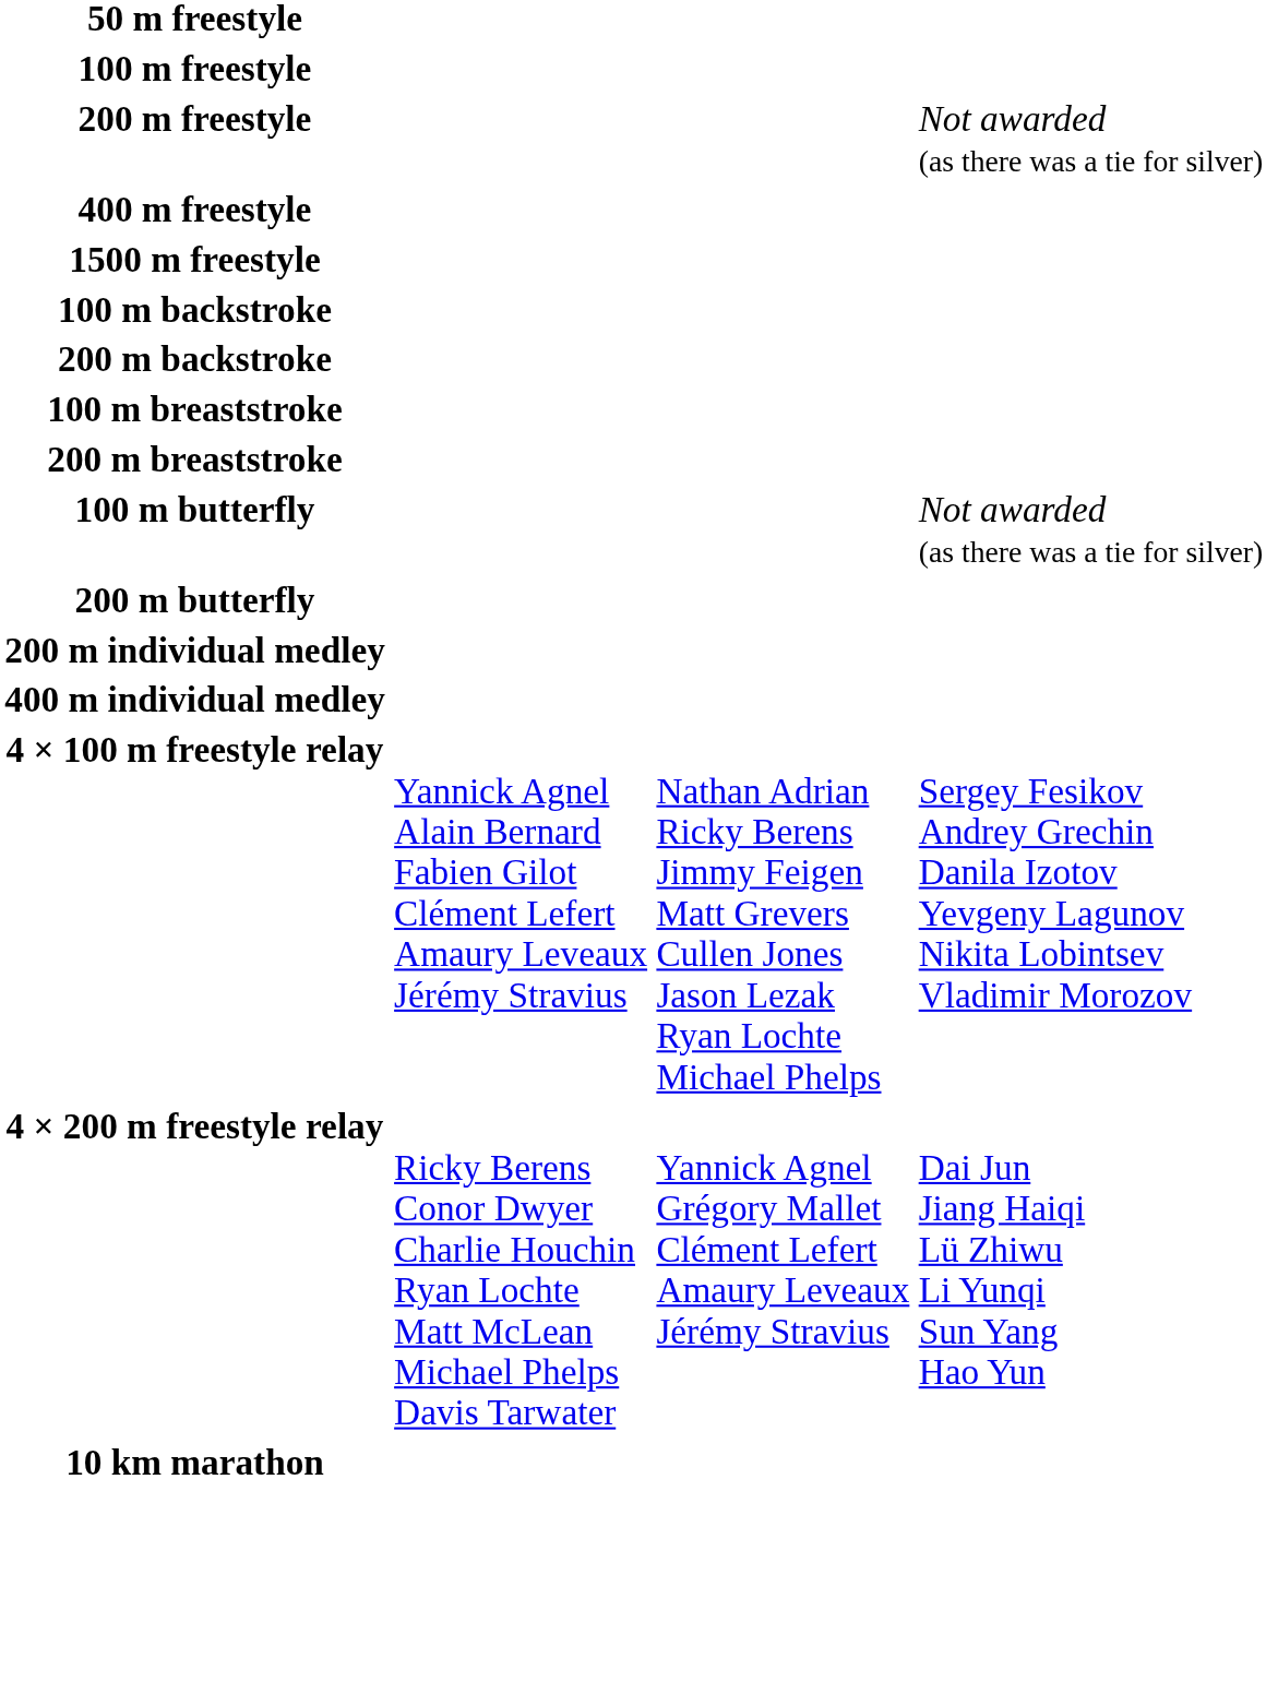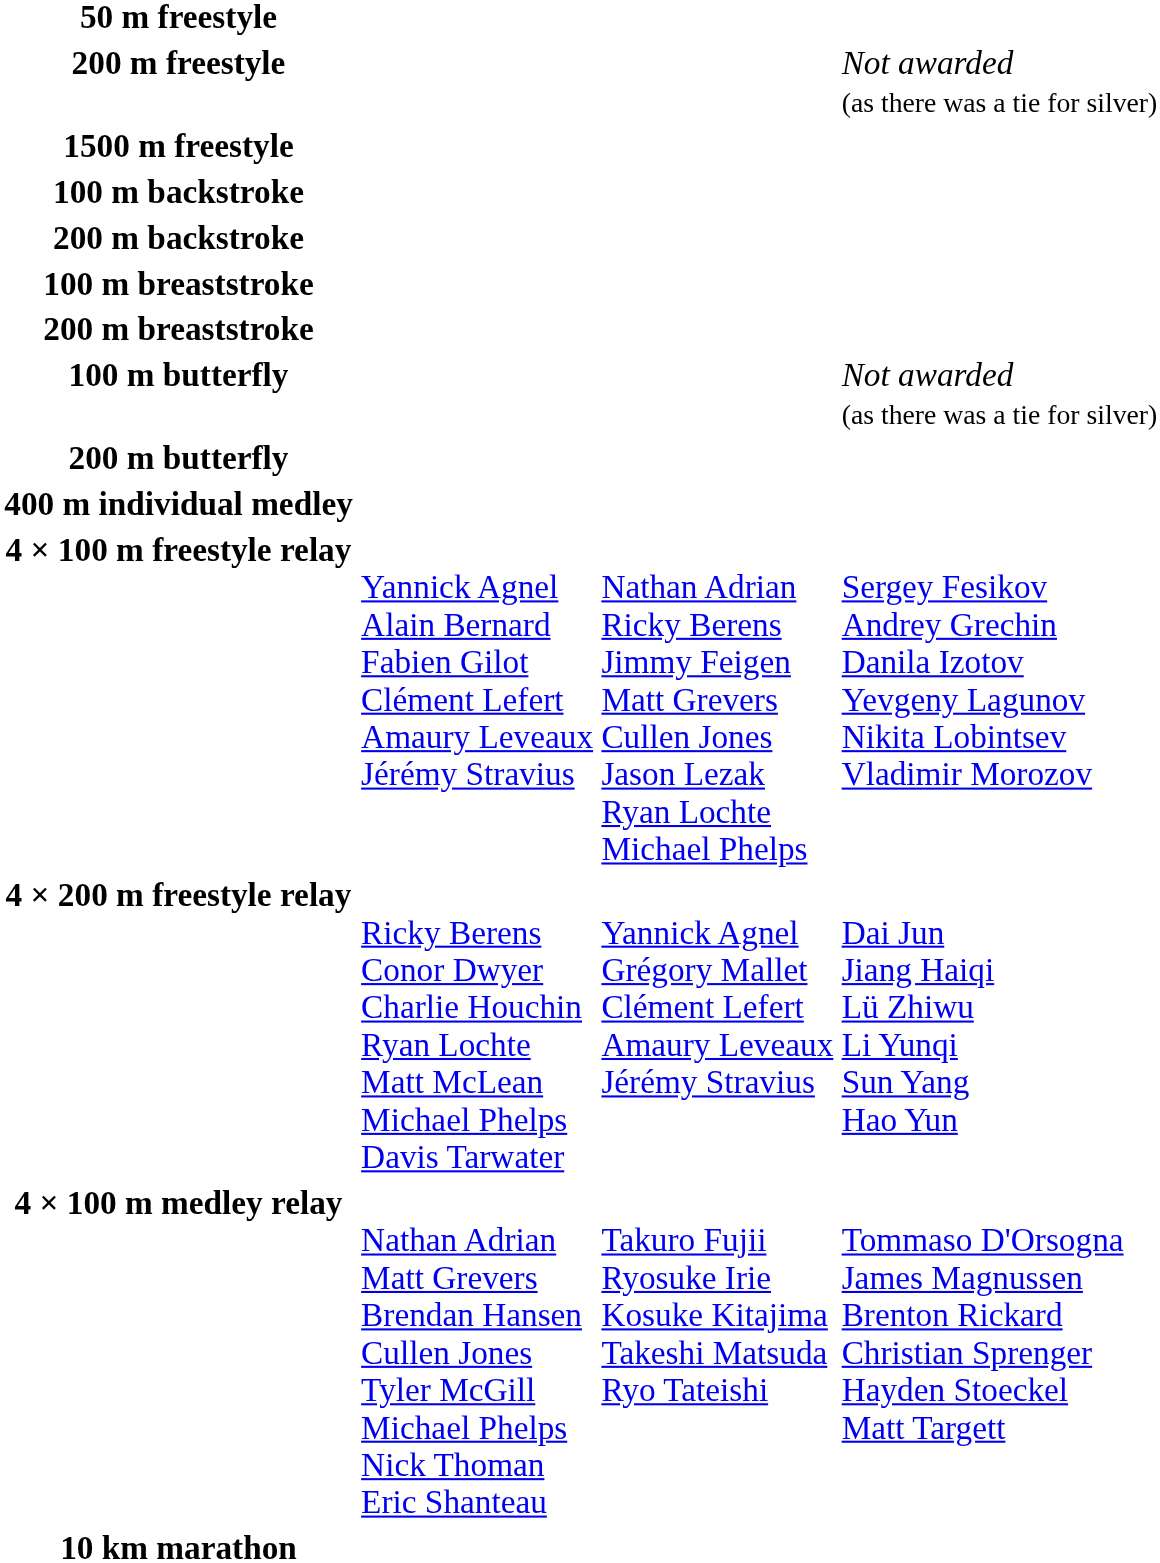 <table>
 <tr>
 <th scope="row">50 m freestyle <br></th>
-<td></td>
-<td></td>
-<td></td>
-</tr>
-<tr>
-<th scope="row">100 m freestyle <br></th>
 <td></td>
 <td></td>
 <td></td>
 </tr>
 <tr valign="top">
 <th scope="row" rowspan=2>200 m freestyle <br></th>
 <td rowspan=2></td>
 <td></td>
 <td rowspan=2><em>Not awarded</em><br> <small>(as there was a tie for silver)</small></td>
 </tr>
 <tr>
-<td></td>
-</tr>
-<tr>
-<th scope="row">400 m freestyle <br></th>
-<td></td>
-<td></td>
 <td></td>
 </tr>
 <tr>
 <th scope="row">1500 m freestyle <br></th>
 <td></td>
 <td></td>
 <td></td>
 </tr>
 <tr>
 <th scope="row">100 m backstroke <br></th>
 <td></td>
 <td></td>
 <td></td>
 </tr>
 <tr>
 <th scope="row">200 m backstroke <br></th>
 <td></td>
 <td></td>
 <td></td>
 </tr>
 <tr>
 <th scope="row">100 m breaststroke <br></th>
 <td></td>
 <td></td>
 <td></td>
 </tr>
 <tr>
 <th scope="row">200 m breaststroke <br></th>
 <td></td>
 <td></td>
 <td></td>
 </tr>
 <tr valign="top">
 <th scope="row" rowspan=2>100 m butterfly <br></th>
 <td rowspan=2></td>
 <td></td>
 <td rowspan=2><em>Not awarded</em><br> <small>(as there was a tie for silver)</small></td>
 </tr>
 <tr>
 <td></td>
 </tr>
 <tr>
 <th scope="row">200 m butterfly <br></th>
 <td></td>
 <td></td>
 <td></td>
 </tr>
 <tr>
-<th scope="row">200 m individual medley <br></th>
-<td></td>
-<td></td>
-<td></td>
-</tr>
-<tr>
 <th scope="row">400 m individual medley <br></th>
 <td></td>
 <td></td>
 <td></td>
 </tr>
 <tr valign="top">
 <th scope="row">4 × 100 m freestyle relay<br></th>
 <td><br><a href='#'>Yannick Agnel</a><br><a href='#'>Alain Bernard</a><br><a href='#'>Fabien Gilot</a><br><a href='#'>Clément Lefert</a><br><a href='#'>Amaury Leveaux</a><br><a href='#'>Jérémy Stravius</a></td>
 <td><br><a href='#'>Nathan Adrian</a><br><a href='#'>Ricky Berens</a><br><a href='#'>Jimmy Feigen</a><br><a href='#'>Matt Grevers</a><br><a href='#'>Cullen Jones</a><br><a href='#'>Jason Lezak</a><br><a href='#'>Ryan Lochte</a><br><a href='#'>Michael Phelps</a></td>
 <td><br><a href='#'>Sergey Fesikov</a><br><a href='#'>Andrey Grechin</a><br><a href='#'>Danila Izotov</a><br><a href='#'>Yevgeny Lagunov</a><br><a href='#'>Nikita Lobintsev</a><br><a href='#'>Vladimir Morozov</a></td>
 </tr>
 <tr valign="top">
 <th scope="row">4 × 200 m freestyle relay<br></th>
 <td><br><a href='#'>Ricky Berens</a><br><a href='#'>Conor Dwyer</a><br><a href='#'>Charlie Houchin</a><br><a href='#'>Ryan Lochte</a><br><a href='#'>Matt McLean</a><br><a href='#'>Michael Phelps</a><br><a href='#'>Davis Tarwater</a></td>
 <td><br><a href='#'>Yannick Agnel</a><br><a href='#'>Grégory Mallet</a><br><a href='#'>Clément Lefert</a><br><a href='#'>Amaury Leveaux</a><br><a href='#'>Jérémy Stravius</a></td>
 <td><br><a href='#'>Dai Jun</a><br><a href='#'>Jiang Haiqi</a><br><a href='#'>Lü Zhiwu</a><br><a href='#'>Li Yunqi</a><br><a href='#'>Sun Yang</a><br><a href='#'>Hao Yun</a></td>
 </tr>
+<tr valign="top">
+<th scope="row">4 × 100 m medley relay<br></th>
+<td><br><a href='#'>Nathan Adrian</a><br><a href='#'>Matt Grevers</a><br><a href='#'>Brendan Hansen</a><br><a href='#'>Cullen Jones</a><br><a href='#'>Tyler McGill</a><br><a href='#'>Michael Phelps</a><br><a href='#'>Nick Thoman</a><br><a href='#'>Eric Shanteau</a></td>
+<td><br><a href='#'>Takuro Fujii</a><br><a href='#'>Ryosuke Irie</a><br><a href='#'>Kosuke Kitajima</a><br><a href='#'>Takeshi Matsuda</a><br><a href='#'>Ryo Tateishi</a></td>
+<td><br><a href='#'>Tommaso D'Orsogna</a><br><a href='#'>James Magnussen</a><br><a href='#'>Brenton Rickard</a><br><a href='#'>Christian Sprenger</a><br><a href='#'>Hayden Stoeckel</a><br><a href='#'>Matt Targett</a></td>
+</tr>
 <tr>
 <th scope="row">10 km marathon<br></th>
 <td></td>
 <td></td>
 <td></td>
 </tr>
 </table>
